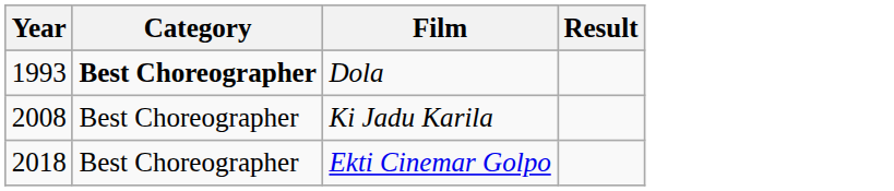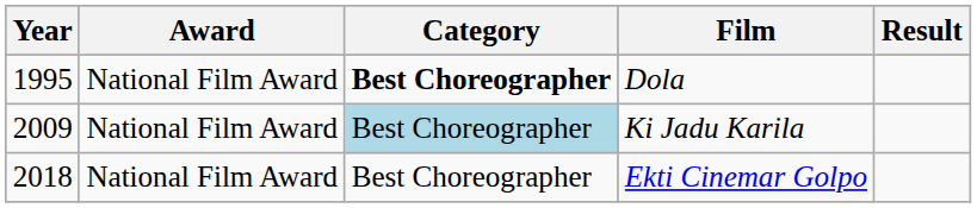 <table class="wikitable" style="font-size: 95%;">
 <tr>
 <th>Year</th>
+<th>Award</th>
 <th>Category</th>
 <th>Film</th>
 <th>Result</th>
 </tr>
 <tr>
-<td>1993</td>
+<td>1995</td>
+<td>National Film Award</td>
 <td><strong>Best Choreographer</strong></td>
 <td><em>Dola</em></td>
 <td></td>
 </tr>
 <tr>
-<td>2008</td>
-<td>Best Choreographer</td>
+<td>2009</td>
+<td>National Film Award</td>
+<td style="background: lightblue;">Best Choreographer</td>
 <td><em>Ki Jadu Karila</em></td>
 <td></td>
 </tr>
 <tr>
 <td>2018</td>
+<td>National Film Award</td>
 <td>Best Choreographer</td>
 <td><em><a href='#'>Ekti Cinemar Golpo</a></em></td>
 <td></td>
 </tr>
 </table>
